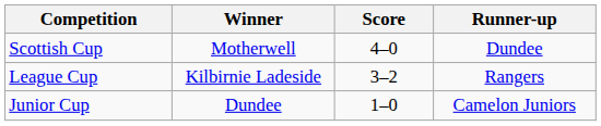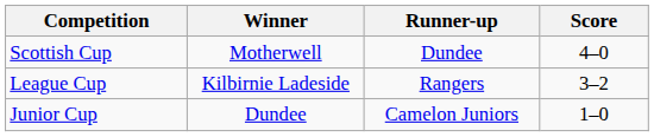 <table class="wikitable" style="text-align: center;">
 <tr>
 <th width=140>Competition</th>
 <th width=135>Winner</th>
+<th width=135>Runner-up</th>
 <th width=80>Score</th>
-<th width=135>Runner-up</th>
 </tr>
 <tr>
 <td align=left><a href='#'>Scottish Cup</a></td>
 <td><a href='#'>Motherwell</a></td>
+<td><a href='#'>Dundee</a></td>
 <td align=center>4–0</td>
-<td><a href='#'>Dundee</a></td>
 </tr>
 <tr>
 <td align=left><a href='#'>League Cup</a></td>
 <td><a href='#'>Kilbirnie Ladeside</a></td>
+<td><a href='#'>Rangers</a></td>
 <td align=center>3–2</td>
-<td><a href='#'>Rangers</a></td>
 </tr>
 <tr>
 <td align=left><a href='#'>Junior Cup</a></td>
 <td><a href='#'>Dundee</a></td>
+<td><a href='#'>Camelon Juniors</a></td>
 <td align=center>1–0</td>
-<td><a href='#'>Camelon Juniors</a></td>
 </tr>
 </table>
